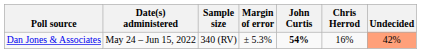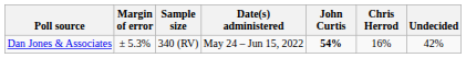 <table class="wikitable" style="font-size:90%;text-align:center;">
 <tr valign=bottom>
 <th>Poll source</th>
+<th>Margin<br>of error</th>
+<th>Sample<br>size</th>
 <th>Date(s)<br>administered</th>
-<th>Sample<br>size</th>
-<th>Margin<br>of error</th>
 <th style="width:60px;">John<br>Curtis</th>
 <th style="width:60px;">Chris<br>Herrod</th>
 <th>Undecided</th>
 </tr>
 <tr>
 <td style="text-align:left;"><a href='#'>Dan Jones & Associates</a></td>
+<td>± 5.3%</td>
+<td>340 (RV)</td>
 <td>May 24 – Jun 15, 2022</td>
-<td>340 (RV)</td>
-<td>± 5.3%</td>
 <td><strong>54%</strong></td>
 <td>16%</td>
-<td style="background: lightsalmon;">42%</td>
+<td>42%</td>
 </tr>
 </table>
